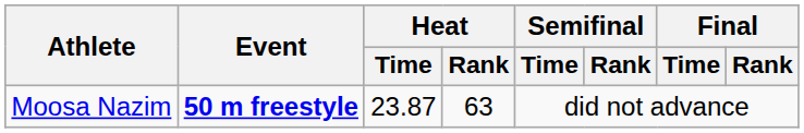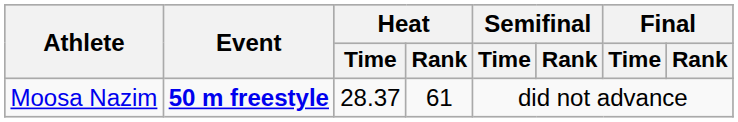 <table class=wikitable style="font-size:90%">
 <tr>
 <th rowspan="2">Athlete</th>
 <th rowspan="2">Event</th>
 <th colspan="2">Heat</th>
 <th colspan="2">Semifinal</th>
 <th colspan="2">Final</th>
 </tr>
 <tr style="font-size:95%">
 <th>Time</th>
 <th>Rank</th>
 <th>Time</th>
 <th>Rank</th>
 <th>Time</th>
 <th>Rank</th>
 </tr>
 <tr align=center>
 <td align=left><a href='#'>Moosa Nazim</a></td>
 <td align=left><strong><a href='#'>50 m freestyle</a></strong></td>
-<td>23.87</td>
-<td>63</td>
+<td>28.37</td>
+<td>61</td>
 <td colspan="4">did not advance</td>
 </tr>
 </table>
